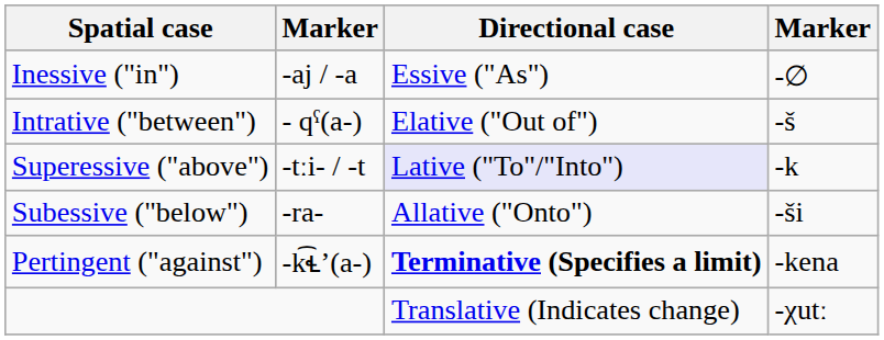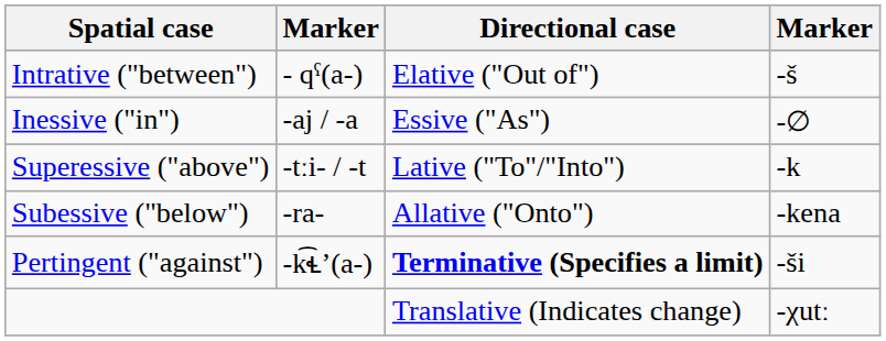 <table class="wikitable">
 <tr>
 <th>Spatial case</th>
 <th>Marker</th>
 <th>Directional case</th>
 <th>Marker</th>
 </tr>
 <tr>
+<td><a href='#'>Intrative</a> ("between")</td>
+<td>- qˤ(a-)</td>
+<td><a href='#'>Elative</a> ("Out of")</td>
+<td>-š</td>
+</tr>
+<tr>
 <td><a href='#'>Inessive</a> ("in")</td>
 <td>-aj / -a</td>
 <td><a href='#'>Essive</a> ("As")</td>
 <td>-∅</td>
 </tr>
 <tr>
-<td><a href='#'>Intrative</a> ("between")</td>
-<td>- qˤ(a-)</td>
-<td><a href='#'>Elative</a> ("Out of")</td>
-<td>-š</td>
-</tr>
-<tr>
 <td><a href='#'>Superessive</a> ("above")</td>
 <td>-tːi- / -t</td>
-<td style="background: lavender;"><a href='#'>Lative</a> ("To"/"Into")</td>
+<td><a href='#'>Lative</a> ("To"/"Into")</td>
 <td>-k</td>
 </tr>
 <tr>
 <td><a href='#'>Subessive</a> ("below")</td>
 <td>-ra-</td>
 <td><a href='#'>Allative</a> ("Onto")</td>
-<td>-ši</td>
+<td>-kena</td>
 </tr>
 <tr>
 <td><a href='#'>Pertingent</a> ("against")</td>
 <td>-k͡𝼄ʼ(a-)</td>
 <td><strong><a href='#'>Terminative</a> (Specifies a limit)</strong></td>
-<td>-kena</td>
+<td>-ši</td>
 </tr>
 <tr>
 <td colspan="2"></td>
 <td><a href='#'>Translative</a> (Indicates change)</td>
 <td>-χutː</td>
 </tr>
 </table>
